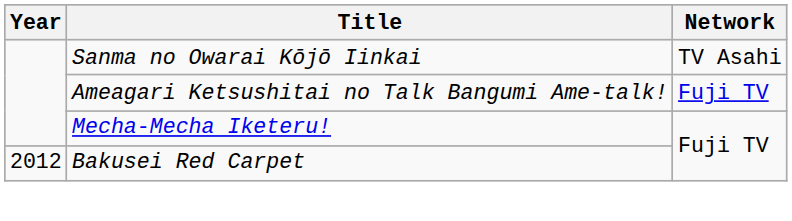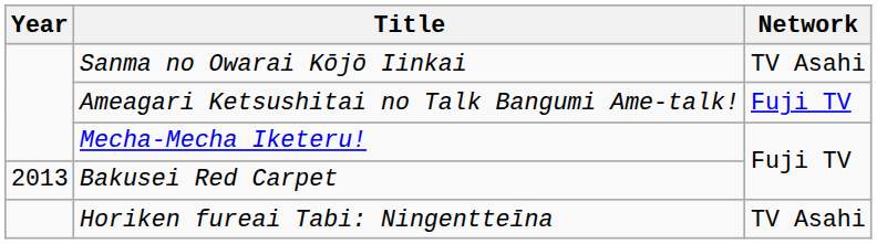 <table class="wikitable">
 <tr>
 <th>Year</th>
 <th>Title</th>
 <th>Network</th>
 </tr>
 <tr>
 <td rowspan="3"></td>
 <td><em>Sanma no Owarai Kōjō Iinkai</em></td>
 <td>TV Asahi</td>
 </tr>
 <tr>
 <td><em>Ameagari Ketsushitai no Talk Bangumi Ame-talk!</em></td>
 <td><a href='#'>Fuji TV</a></td>
 </tr>
 <tr>
 <td><em><a href='#'>Mecha-Mecha Iketeru!</a></em></td>
 <td rowspan="2">Fuji TV</td>
 </tr>
 <tr>
-<td>2012</td>
+<td>2013</td>
 <td><em>Bakusei Red Carpet</em></td>
 </tr>
+<tr>
+<td></td>
+<td><em>Horiken fureai Tabi: Ningentteīna</em></td>
+<td>TV Asahi</td>
+</tr>
 </table>
